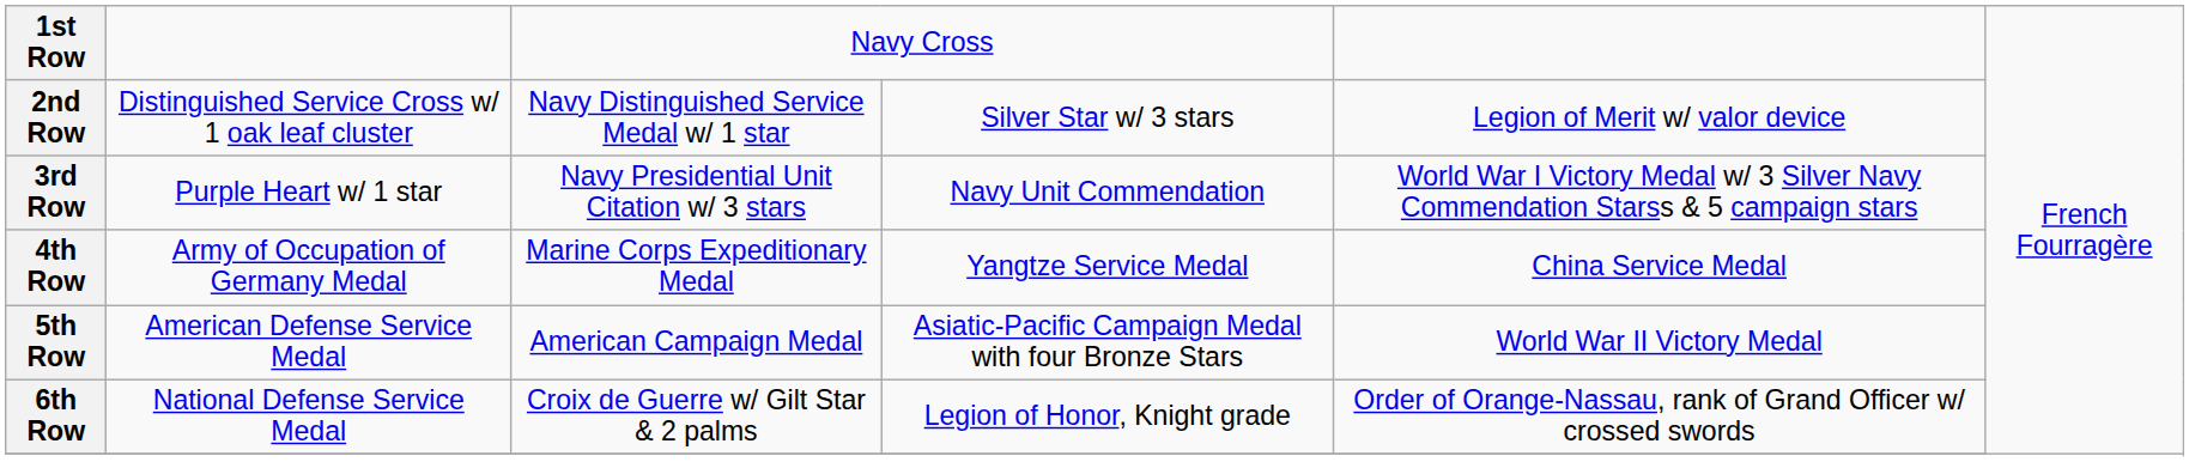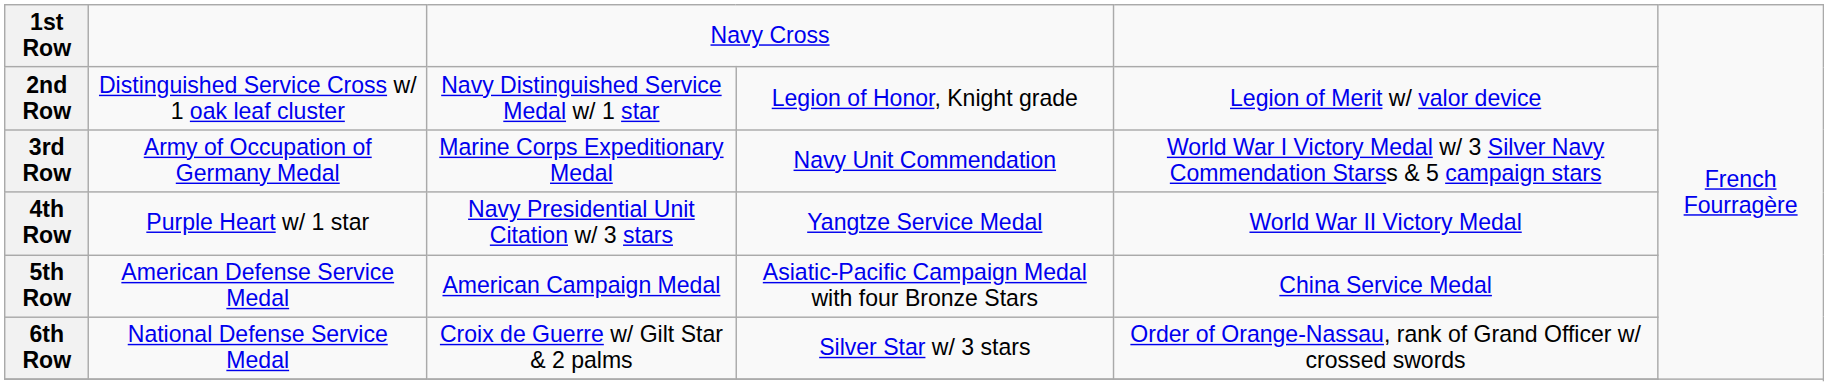 <table class="wikitable" style="margin:1em auto; text-align:center;">
 <tr>
 <th>1st Row</th>
 <td></td>
 <td colspan="2"><a href='#'>Navy Cross</a></td>
 <td></td>
 <td rowspan="12" align="center"><a href='#'>French Fourragère</a></td>
 </tr>
 <tr>
 <th>2nd Row</th>
 <td><a href='#'>Distinguished Service Cross</a> w/ 1 <a href='#'>oak leaf cluster</a></td>
 <td><a href='#'>Navy Distinguished Service Medal</a> w/ 1 <a href='#'>star</a></td>
-<td><a href='#'>Silver Star</a> w/ 3 stars</td>
+<td><a href='#'>Legion of Honor</a>, Knight grade</td>
 <td><a href='#'>Legion of Merit</a> w/ <a href='#'>valor device</a></td>
 </tr>
 <tr>
 <th>3rd Row</th>
-<td><a href='#'>Purple Heart</a> w/ 1 star</td>
-<td><a href='#'>Navy Presidential Unit Citation</a> w/ 3 <a href='#'>stars</a></td>
+<td><a href='#'>Army of Occupation of Germany Medal</a></td>
+<td><a href='#'>Marine Corps Expeditionary Medal</a></td>
 <td><a href='#'>Navy Unit Commendation</a></td>
 <td><a href='#'>World War I Victory Medal</a> w/ 3 <a href='#'>Silver Navy Commendation Stars</a>s & 5 <a href='#'>campaign stars</a></td>
 </tr>
 <tr>
 <th>4th Row</th>
-<td><a href='#'>Army of Occupation of Germany Medal</a></td>
-<td><a href='#'>Marine Corps Expeditionary Medal</a></td>
+<td><a href='#'>Purple Heart</a> w/ 1 star</td>
+<td><a href='#'>Navy Presidential Unit Citation</a> w/ 3 <a href='#'>stars</a></td>
 <td><a href='#'>Yangtze Service Medal</a></td>
-<td><a href='#'>China Service Medal</a></td>
+<td><a href='#'>World War II Victory Medal</a></td>
 </tr>
 <tr>
 <th>5th Row</th>
 <td><a href='#'>American Defense Service Medal</a></td>
 <td><a href='#'>American Campaign Medal</a></td>
 <td><a href='#'>Asiatic-Pacific Campaign Medal</a> with four Bronze Stars</td>
-<td><a href='#'>World War II Victory Medal</a></td>
+<td><a href='#'>China Service Medal</a></td>
 </tr>
 <tr>
 <th>6th Row</th>
 <td><a href='#'>National Defense Service Medal</a></td>
 <td><a href='#'>Croix de Guerre</a> w/ Gilt Star & 2 palms</td>
-<td><a href='#'>Legion of Honor</a>, Knight grade</td>
+<td><a href='#'>Silver Star</a> w/ 3 stars</td>
 <td><a href='#'>Order of Orange-Nassau</a>, rank of Grand Officer w/ crossed swords</td>
 </tr>
 <tr>
 </tr>
 </table>
